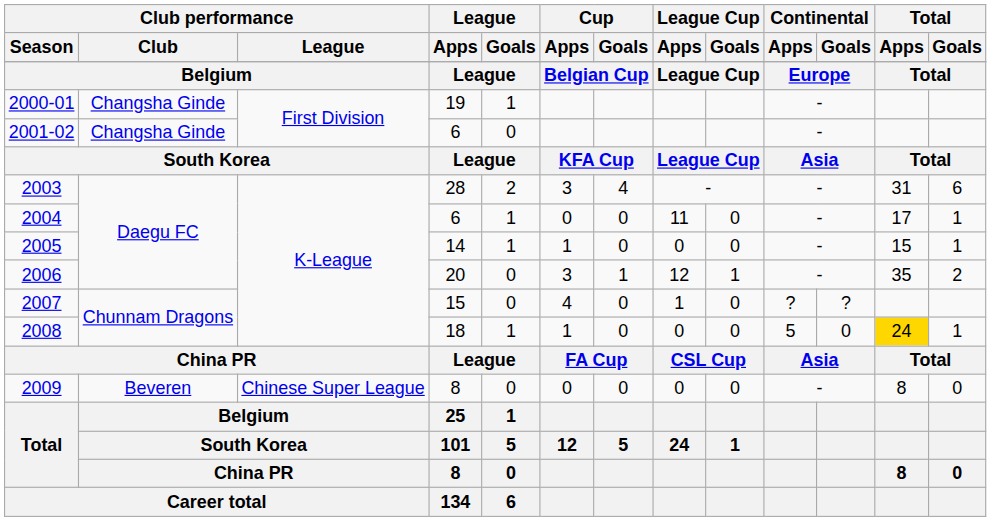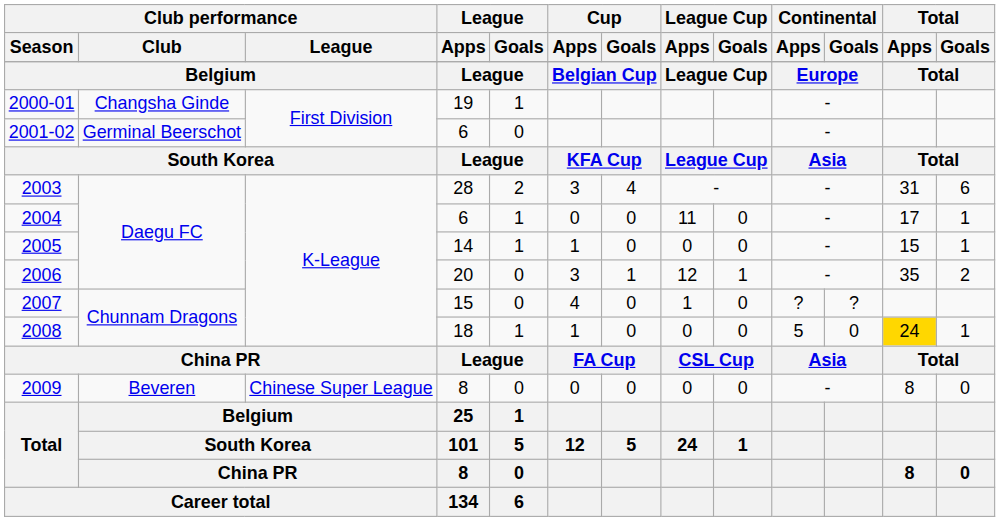 <table class="wikitable" style="text-align:center">
 <tr>
 <th colspan=3>Club performance</th>
 <th colspan=2>League</th>
 <th colspan=2>Cup</th>
 <th colspan=2>League Cup</th>
 <th colspan=2>Continental</th>
 <th colspan=2>Total</th>
 </tr>
 <tr>
 <th>Season</th>
 <th>Club</th>
 <th>League</th>
 <th>Apps</th>
 <th>Goals</th>
 <th>Apps</th>
 <th>Goals</th>
 <th>Apps</th>
 <th>Goals</th>
 <th>Apps</th>
 <th>Goals</th>
 <th>Apps</th>
 <th>Goals</th>
 </tr>
 <tr>
 </tr>
 <tr>
 <th colspan=3>Belgium</th>
 <th colspan=2>League</th>
 <th colspan=2><a href='#'>Belgian Cup</a></th>
 <th colspan=2>League Cup</th>
 <th colspan=2><a href='#'>Europe</a></th>
 <th colspan=2>Total</th>
 </tr>
 <tr>
 <td><a href='#'>2000-01</a></td>
 <td rowspan="1"><a href='#'>Changsha Ginde</a></td>
 <td rowspan="2"><a href='#'>First Division</a></td>
 <td>19</td>
 <td>1</td>
 <td></td>
 <td></td>
 <td></td>
 <td></td>
 <td colspan="2">-</td>
 <td></td>
 <td></td>
 </tr>
 <tr>
 <td><a href='#'>2001-02</a></td>
-<td rowspan="1"><a href='#'>Changsha Ginde</a></td>
+<td><a href='#'>Germinal Beerschot</a></td>
 <td>6</td>
 <td>0</td>
 <td></td>
 <td></td>
 <td></td>
 <td></td>
 <td colspan="2">-</td>
 <td></td>
 <td></td>
 </tr>
 <tr>
 <th colspan=3>South Korea</th>
 <th colspan=2>League</th>
 <th colspan=2><a href='#'>KFA Cup</a></th>
 <th colspan=2><a href='#'>League Cup</a></th>
 <th colspan=2><a href='#'>Asia</a></th>
 <th colspan=2>Total</th>
 </tr>
 <tr>
 <td><a href='#'>2003</a></td>
 <td rowspan="4"><a href='#'>Daegu FC</a></td>
 <td rowspan="6"><a href='#'>K-League</a></td>
 <td>28</td>
 <td>2</td>
 <td>3</td>
 <td>4</td>
 <td colspan="2">-</td>
 <td colspan="2">-</td>
 <td>31</td>
 <td>6</td>
 </tr>
 <tr>
 <td><a href='#'>2004</a></td>
 <td>6</td>
 <td>1</td>
 <td>0</td>
 <td>0</td>
 <td>11</td>
 <td>0</td>
 <td colspan="2">-</td>
 <td>17</td>
 <td>1</td>
 </tr>
 <tr>
 <td><a href='#'>2005</a></td>
 <td>14</td>
 <td>1</td>
 <td>1</td>
 <td>0</td>
 <td>0</td>
 <td>0</td>
 <td colspan="2">-</td>
 <td>15</td>
 <td>1</td>
 </tr>
 <tr>
 <td><a href='#'>2006</a></td>
 <td>20</td>
 <td>0</td>
 <td>3</td>
 <td>1</td>
 <td>12</td>
 <td>1</td>
 <td colspan="2">-</td>
 <td>35</td>
 <td>2</td>
 </tr>
 <tr>
 <td><a href='#'>2007</a></td>
 <td rowspan="2"><a href='#'>Chunnam Dragons</a></td>
 <td>15</td>
 <td>0</td>
 <td>4</td>
 <td>0</td>
 <td>1</td>
 <td>0</td>
 <td>?</td>
 <td>?</td>
 <td></td>
 <td></td>
 </tr>
 <tr>
 <td><a href='#'>2008</a></td>
 <td>18</td>
 <td>1</td>
 <td>1</td>
 <td>0</td>
 <td>0</td>
 <td>0</td>
 <td>5</td>
 <td>0</td>
 <td style="background: gold;">24</td>
 <td>1</td>
 </tr>
 <tr>
 <th colspan=3>China PR</th>
 <th colspan=2>League</th>
 <th colspan=2><a href='#'>FA Cup</a></th>
 <th colspan=2><a href='#'>CSL Cup</a></th>
 <th colspan=2><a href='#'>Asia</a></th>
 <th colspan=2>Total</th>
 </tr>
 <tr>
 <td><a href='#'>2009</a></td>
 <td><a href='#'>Beveren</a></td>
 <td rowspan="1"><a href='#'>Chinese Super League</a></td>
 <td>8</td>
 <td>0</td>
 <td>0</td>
 <td>0</td>
 <td>0</td>
 <td>0</td>
 <td colspan="2">-</td>
 <td>8</td>
 <td>0</td>
 </tr>
 <tr>
 <th rowspan=3>Total</th>
 <th colspan=2>Belgium</th>
 <th>25</th>
 <th>1</th>
 <th></th>
 <th></th>
 <th></th>
 <th></th>
 <th></th>
 <th></th>
 <th></th>
 <th></th>
 </tr>
 <tr>
 <th colspan=2>South Korea</th>
 <th>101</th>
 <th>5</th>
 <th>12</th>
 <th>5</th>
 <th>24</th>
 <th>1</th>
 <th></th>
 <th></th>
 <th></th>
 <th></th>
 </tr>
 <tr>
 <th colspan=2>China PR</th>
 <th>8</th>
 <th>0</th>
 <th></th>
 <th></th>
 <th></th>
 <th></th>
 <th></th>
 <th></th>
 <th>8</th>
 <th>0</th>
 </tr>
 <tr>
 <th colspan=3>Career total</th>
 <th>134</th>
 <th>6</th>
 <th></th>
 <th></th>
 <th></th>
 <th></th>
 <th></th>
 <th></th>
 <th></th>
 <th></th>
 </tr>
 </table>
